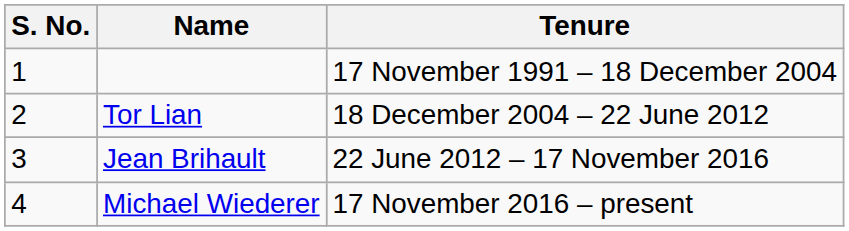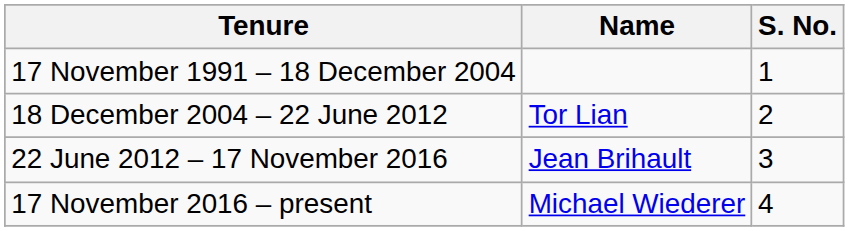 <table class="wikitable">
 <tr>
+<th>Tenure</th>
+<th>Name</th>
 <th>S. No.</th>
-<th>Name</th>
-<th>Tenure</th>
 </tr>
 <tr>
+<td>17 November 1991 – 18 December 2004</td>
+<td> </td>
 <td>1</td>
-<td> </td>
-<td>17 November 1991 – 18 December 2004</td>
 </tr>
 <tr>
+<td>18 December 2004 – 22 June 2012</td>
+<td> <a href='#'>Tor Lian</a></td>
 <td>2</td>
-<td> <a href='#'>Tor Lian</a></td>
-<td>18 December 2004 – 22 June 2012</td>
 </tr>
 <tr>
+<td>22 June 2012 – 17 November 2016</td>
+<td> <a href='#'>Jean Brihault</a></td>
 <td>3</td>
-<td> <a href='#'>Jean Brihault</a></td>
-<td>22 June 2012 – 17 November 2016</td>
 </tr>
 <tr>
+<td>17 November 2016 – present</td>
+<td> <a href='#'>Michael Wiederer</a></td>
 <td>4</td>
-<td> <a href='#'>Michael Wiederer</a></td>
-<td>17 November 2016 – present</td>
 </tr>
 </table>
